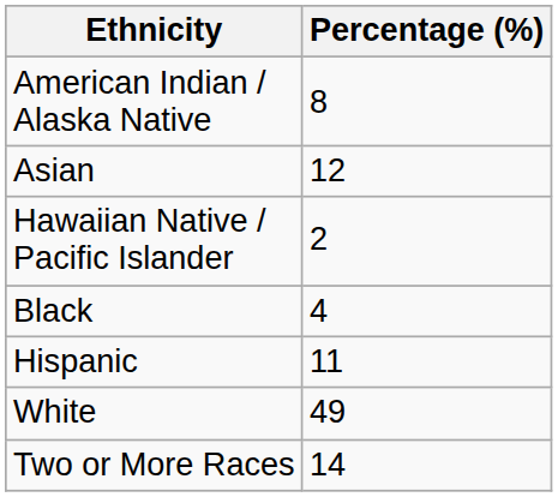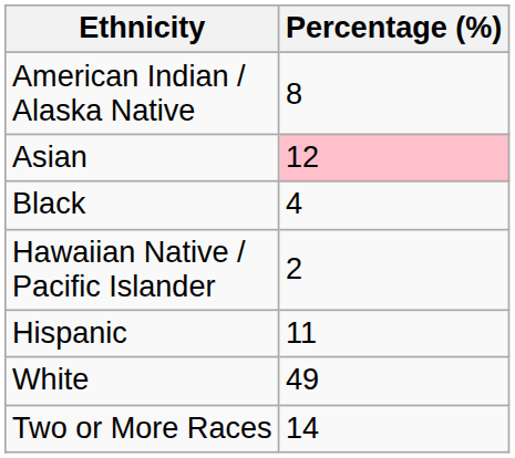 <table class="wikitable">
 <tr>
 <th>Ethnicity</th>
 <th>Percentage (%)</th>
 </tr>
 <tr>
 <td>American Indian /<br>Alaska Native</td>
 <td>8</td>
 </tr>
 <tr>
 <td>Asian</td>
-<td>12</td>
+<td style="background: pink;">12</td>
+</tr>
+<tr>
+<td>Black</td>
+<td>4</td>
 </tr>
 <tr>
 <td>Hawaiian Native /<br>Pacific Islander</td>
 <td>2</td>
-</tr>
-<tr>
-<td>Black</td>
-<td>4</td>
 </tr>
 <tr>
 <td>Hispanic</td>
 <td>11</td>
 </tr>
 <tr>
 <td>White</td>
 <td>49</td>
 </tr>
 <tr>
 <td>Two or More Races</td>
 <td>14</td>
 </tr>
 </table>
